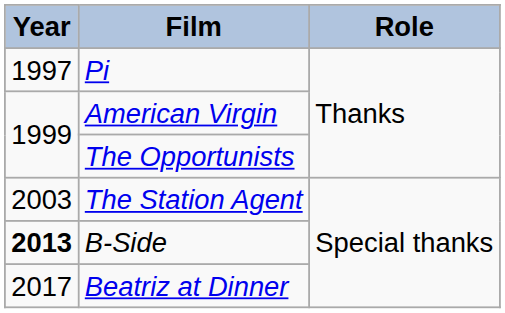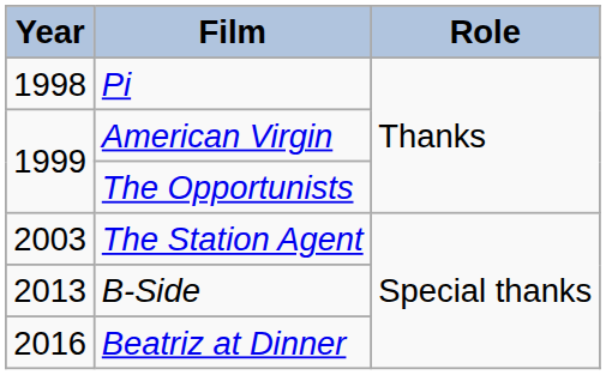 <table class="wikitable" style="font-size:95%;">
 <tr>
 <th style="background:#B0C4DE;">Year</th>
 <th style="background:#B0C4DE;">Film</th>
 <th style="background:#B0C4DE;">Role</th>
 </tr>
 <tr>
-<td>1997</td>
+<td>1998</td>
 <td><em><a href='#'>Pi</a></em></td>
 <td rowspan=3>Thanks</td>
 </tr>
 <tr>
 <td rowspan=2>1999</td>
 <td><em><a href='#'>American Virgin</a></em></td>
 </tr>
 <tr>
 <td><em><a href='#'>The Opportunists</a></em></td>
 </tr>
 <tr>
 <td>2003</td>
 <td><em><a href='#'>The Station Agent</a></em></td>
 <td rowspan=3>Special thanks</td>
 </tr>
 <tr>
-<td><strong>2013</strong></td>
+<td>2013</td>
 <td><em>B-Side</em></td>
 </tr>
 <tr>
-<td>2017</td>
+<td>2016</td>
 <td><em><a href='#'>Beatriz at Dinner</a></em></td>
 </tr>
 </table>
